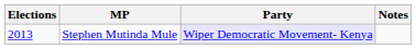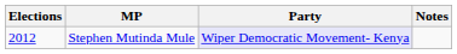 <table class="wikitable">
 <tr>
 <th>Elections</th>
 <th>MP</th>
 <th>Party</th>
 <th>Notes</th>
 </tr>
 <tr>
-<td><a href='#'>2013</a></td>
+<td><a href='#'>2012</a></td>
 <td><a href='#'>Stephen Mutinda Mule</a></td>
 <td style="background: lavender;"><a href='#'>Wiper Democratic Movement- Kenya</a></td>
 <td></td>
 </tr>
 </table>
